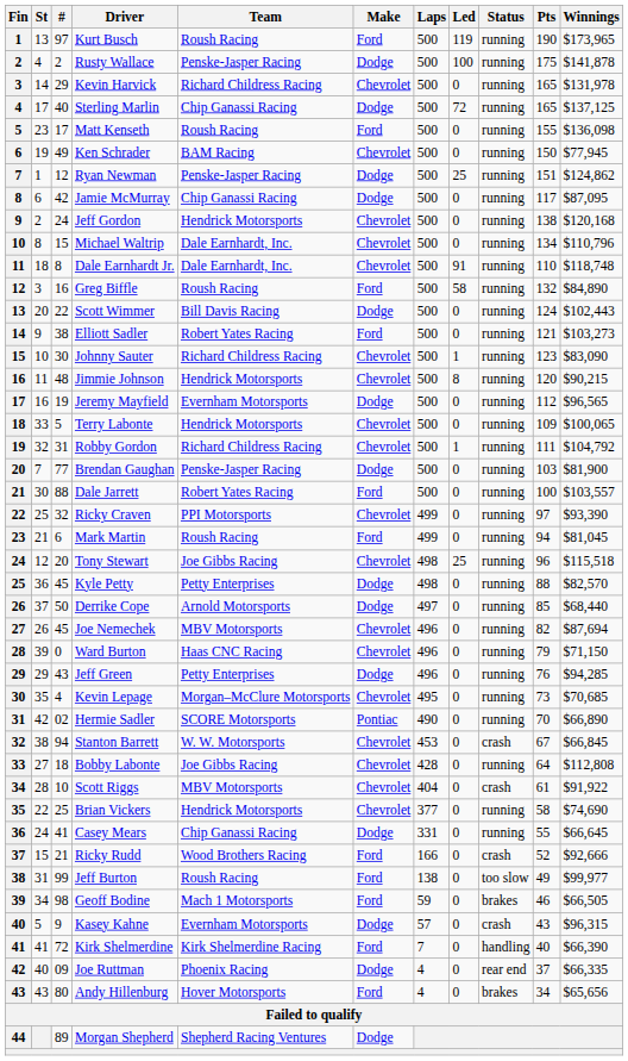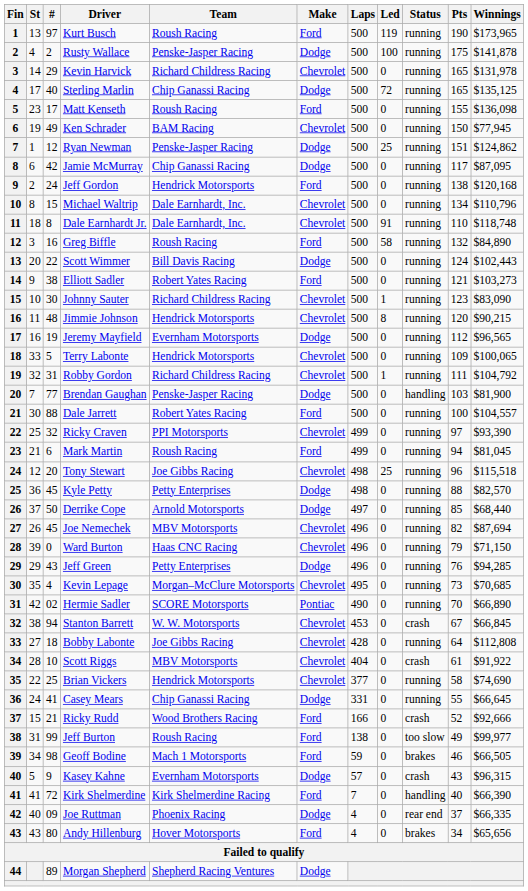 <table class="wikitable" style="font-size:95%">
 <tr>
 <th>Fin</th>
 <th>St</th>
 <th>#</th>
 <th>Driver</th>
 <th>Team</th>
 <th>Make</th>
 <th>Laps</th>
 <th>Led</th>
 <th>Status</th>
 <th>Pts</th>
 <th>Winnings</th>
 </tr>
 <tr>
 <th>1</th>
 <td>13</td>
 <td>97</td>
 <td><a href='#'>Kurt Busch</a></td>
 <td><a href='#'>Roush Racing</a></td>
 <td><a href='#'>Ford</a></td>
 <td>500</td>
 <td>119</td>
 <td>running</td>
 <td>190</td>
 <td>$173,965</td>
 </tr>
 <tr>
 <th>2</th>
 <td>4</td>
 <td>2</td>
 <td><a href='#'>Rusty Wallace</a></td>
 <td><a href='#'>Penske-Jasper Racing</a></td>
 <td><a href='#'>Dodge</a></td>
 <td>500</td>
 <td>100</td>
 <td>running</td>
 <td>175</td>
 <td>$141,878</td>
 </tr>
 <tr>
 <th>3</th>
 <td>14</td>
 <td>29</td>
 <td><a href='#'>Kevin Harvick</a></td>
 <td><a href='#'>Richard Childress Racing</a></td>
 <td><a href='#'>Chevrolet</a></td>
 <td>500</td>
 <td>0</td>
 <td>running</td>
 <td>165</td>
 <td>$131,978</td>
 </tr>
 <tr>
 <th>4</th>
 <td>17</td>
 <td>40</td>
 <td><a href='#'>Sterling Marlin</a></td>
 <td><a href='#'>Chip Ganassi Racing</a></td>
 <td><a href='#'>Dodge</a></td>
 <td>500</td>
 <td>72</td>
 <td>running</td>
 <td>165</td>
-<td>$137,125</td>
+<td>$135,125</td>
 </tr>
 <tr>
 <th>5</th>
 <td>23</td>
 <td>17</td>
 <td><a href='#'>Matt Kenseth</a></td>
 <td><a href='#'>Roush Racing</a></td>
 <td><a href='#'>Ford</a></td>
 <td>500</td>
 <td>0</td>
 <td>running</td>
 <td>155</td>
 <td>$136,098</td>
 </tr>
 <tr>
 <th>6</th>
 <td>19</td>
 <td>49</td>
 <td><a href='#'>Ken Schrader</a></td>
 <td><a href='#'>BAM Racing</a></td>
 <td><a href='#'>Chevrolet</a></td>
 <td>500</td>
 <td>0</td>
 <td>running</td>
 <td>150</td>
 <td>$77,945</td>
 </tr>
 <tr>
 <th>7</th>
 <td>1</td>
 <td>12</td>
 <td><a href='#'>Ryan Newman</a></td>
 <td><a href='#'>Penske-Jasper Racing</a></td>
 <td><a href='#'>Dodge</a></td>
 <td>500</td>
 <td>25</td>
 <td>running</td>
 <td>151</td>
 <td>$124,862</td>
 </tr>
 <tr>
 <th>8</th>
 <td>6</td>
 <td>42</td>
 <td><a href='#'>Jamie McMurray</a></td>
 <td><a href='#'>Chip Ganassi Racing</a></td>
 <td><a href='#'>Dodge</a></td>
 <td>500</td>
 <td>0</td>
 <td>running</td>
 <td>117</td>
 <td>$87,095</td>
 </tr>
 <tr>
 <th>9</th>
 <td>2</td>
 <td>24</td>
 <td><a href='#'>Jeff Gordon</a></td>
 <td><a href='#'>Hendrick Motorsports</a></td>
-<td><a href='#'>Chevrolet</a></td>
+<td><a href='#'>Ford</a></td>
 <td>500</td>
 <td>0</td>
 <td>running</td>
 <td>138</td>
 <td>$120,168</td>
 </tr>
 <tr>
 <th>10</th>
 <td>8</td>
 <td>15</td>
 <td><a href='#'>Michael Waltrip</a></td>
 <td><a href='#'>Dale Earnhardt, Inc.</a></td>
 <td><a href='#'>Chevrolet</a></td>
 <td>500</td>
 <td>0</td>
 <td>running</td>
 <td>134</td>
 <td>$110,796</td>
 </tr>
 <tr>
 <th>11</th>
 <td>18</td>
 <td>8</td>
 <td><a href='#'>Dale Earnhardt Jr.</a></td>
 <td><a href='#'>Dale Earnhardt, Inc.</a></td>
 <td><a href='#'>Chevrolet</a></td>
 <td>500</td>
 <td>91</td>
 <td>running</td>
 <td>110</td>
 <td>$118,748</td>
 </tr>
 <tr>
 <th>12</th>
 <td>3</td>
 <td>16</td>
 <td><a href='#'>Greg Biffle</a></td>
 <td><a href='#'>Roush Racing</a></td>
 <td><a href='#'>Ford</a></td>
 <td>500</td>
 <td>58</td>
 <td>running</td>
 <td>132</td>
 <td>$84,890</td>
 </tr>
 <tr>
 <th>13</th>
 <td>20</td>
 <td>22</td>
 <td><a href='#'>Scott Wimmer</a></td>
 <td><a href='#'>Bill Davis Racing</a></td>
 <td><a href='#'>Dodge</a></td>
 <td>500</td>
 <td>0</td>
 <td>running</td>
 <td>124</td>
 <td>$102,443</td>
 </tr>
 <tr>
 <th>14</th>
 <td>9</td>
 <td>38</td>
 <td><a href='#'>Elliott Sadler</a></td>
 <td><a href='#'>Robert Yates Racing</a></td>
 <td><a href='#'>Ford</a></td>
 <td>500</td>
 <td>0</td>
 <td>running</td>
 <td>121</td>
 <td>$103,273</td>
 </tr>
 <tr>
 <th>15</th>
 <td>10</td>
 <td>30</td>
 <td><a href='#'>Johnny Sauter</a></td>
 <td><a href='#'>Richard Childress Racing</a></td>
 <td><a href='#'>Chevrolet</a></td>
 <td>500</td>
 <td>1</td>
 <td>running</td>
 <td>123</td>
 <td>$83,090</td>
 </tr>
 <tr>
 <th>16</th>
 <td>11</td>
 <td>48</td>
 <td><a href='#'>Jimmie Johnson</a></td>
 <td><a href='#'>Hendrick Motorsports</a></td>
 <td><a href='#'>Chevrolet</a></td>
 <td>500</td>
 <td>8</td>
 <td>running</td>
 <td>120</td>
 <td>$90,215</td>
 </tr>
 <tr>
 <th>17</th>
 <td>16</td>
 <td>19</td>
 <td><a href='#'>Jeremy Mayfield</a></td>
 <td><a href='#'>Evernham Motorsports</a></td>
 <td><a href='#'>Dodge</a></td>
 <td>500</td>
 <td>0</td>
 <td>running</td>
 <td>112</td>
 <td>$96,565</td>
 </tr>
 <tr>
 <th>18</th>
 <td>33</td>
 <td>5</td>
 <td><a href='#'>Terry Labonte</a></td>
 <td><a href='#'>Hendrick Motorsports</a></td>
 <td><a href='#'>Chevrolet</a></td>
 <td>500</td>
 <td>0</td>
 <td>running</td>
 <td>109</td>
 <td>$100,065</td>
 </tr>
 <tr>
 <th>19</th>
 <td>32</td>
 <td>31</td>
 <td><a href='#'>Robby Gordon</a></td>
 <td><a href='#'>Richard Childress Racing</a></td>
 <td><a href='#'>Chevrolet</a></td>
 <td>500</td>
 <td>1</td>
 <td>running</td>
 <td>111</td>
 <td>$104,792</td>
 </tr>
 <tr>
 <th>20</th>
 <td>7</td>
 <td>77</td>
 <td><a href='#'>Brendan Gaughan</a></td>
 <td><a href='#'>Penske-Jasper Racing</a></td>
 <td><a href='#'>Dodge</a></td>
 <td>500</td>
 <td>0</td>
-<td>running</td>
+<td>handling</td>
 <td>103</td>
 <td>$81,900</td>
 </tr>
 <tr>
 <th>21</th>
 <td>30</td>
 <td>88</td>
 <td><a href='#'>Dale Jarrett</a></td>
 <td><a href='#'>Robert Yates Racing</a></td>
 <td><a href='#'>Ford</a></td>
 <td>500</td>
 <td>0</td>
 <td>running</td>
 <td>100</td>
-<td>$103,557</td>
+<td>$104,557</td>
 </tr>
 <tr>
 <th>22</th>
 <td>25</td>
 <td>32</td>
 <td><a href='#'>Ricky Craven</a></td>
 <td><a href='#'>PPI Motorsports</a></td>
 <td><a href='#'>Chevrolet</a></td>
 <td>499</td>
 <td>0</td>
 <td>running</td>
 <td>97</td>
 <td>$93,390</td>
 </tr>
 <tr>
 <th>23</th>
 <td>21</td>
 <td>6</td>
 <td><a href='#'>Mark Martin</a></td>
 <td><a href='#'>Roush Racing</a></td>
 <td><a href='#'>Ford</a></td>
 <td>499</td>
 <td>0</td>
 <td>running</td>
 <td>94</td>
 <td>$81,045</td>
 </tr>
 <tr>
 <th>24</th>
 <td>12</td>
 <td>20</td>
 <td><a href='#'>Tony Stewart</a></td>
 <td><a href='#'>Joe Gibbs Racing</a></td>
 <td><a href='#'>Chevrolet</a></td>
 <td>498</td>
 <td>25</td>
 <td>running</td>
 <td>96</td>
 <td>$115,518</td>
 </tr>
 <tr>
 <th>25</th>
 <td>36</td>
 <td>45</td>
 <td><a href='#'>Kyle Petty</a></td>
 <td><a href='#'>Petty Enterprises</a></td>
 <td><a href='#'>Dodge</a></td>
 <td>498</td>
 <td>0</td>
 <td>running</td>
 <td>88</td>
 <td>$82,570</td>
 </tr>
 <tr>
 <th>26</th>
 <td>37</td>
 <td>50</td>
 <td><a href='#'>Derrike Cope</a></td>
 <td><a href='#'>Arnold Motorsports</a></td>
 <td><a href='#'>Dodge</a></td>
 <td>497</td>
 <td>0</td>
 <td>running</td>
 <td>85</td>
 <td>$68,440</td>
 </tr>
 <tr>
 <th>27</th>
 <td>26</td>
 <td>45</td>
 <td><a href='#'>Joe Nemechek</a></td>
 <td><a href='#'>MBV Motorsports</a></td>
 <td><a href='#'>Chevrolet</a></td>
 <td>496</td>
 <td>0</td>
 <td>running</td>
 <td>82</td>
 <td>$87,694</td>
 </tr>
 <tr>
 <th>28</th>
 <td>39</td>
 <td>0</td>
 <td><a href='#'>Ward Burton</a></td>
 <td><a href='#'>Haas CNC Racing</a></td>
 <td><a href='#'>Chevrolet</a></td>
 <td>496</td>
 <td>0</td>
 <td>running</td>
 <td>79</td>
 <td>$71,150</td>
 </tr>
 <tr>
 <th>29</th>
 <td>29</td>
 <td>43</td>
 <td><a href='#'>Jeff Green</a></td>
 <td><a href='#'>Petty Enterprises</a></td>
 <td><a href='#'>Dodge</a></td>
 <td>496</td>
 <td>0</td>
 <td>running</td>
 <td>76</td>
 <td>$94,285</td>
 </tr>
 <tr>
 <th>30</th>
 <td>35</td>
 <td>4</td>
 <td><a href='#'>Kevin Lepage</a></td>
 <td><a href='#'>Morgan–McClure Motorsports</a></td>
 <td><a href='#'>Chevrolet</a></td>
 <td>495</td>
 <td>0</td>
 <td>running</td>
 <td>73</td>
 <td>$70,685</td>
 </tr>
 <tr>
 <th>31</th>
 <td>42</td>
 <td>02</td>
 <td><a href='#'>Hermie Sadler</a></td>
 <td><a href='#'>SCORE Motorsports</a></td>
 <td><a href='#'>Pontiac</a></td>
 <td>490</td>
 <td>0</td>
 <td>running</td>
 <td>70</td>
 <td>$66,890</td>
 </tr>
 <tr>
 <th>32</th>
 <td>38</td>
 <td>94</td>
 <td><a href='#'>Stanton Barrett</a></td>
 <td><a href='#'>W. W. Motorsports</a></td>
 <td><a href='#'>Chevrolet</a></td>
 <td>453</td>
 <td>0</td>
 <td>crash</td>
 <td>67</td>
 <td>$66,845</td>
 </tr>
 <tr>
 <th>33</th>
 <td>27</td>
 <td>18</td>
 <td><a href='#'>Bobby Labonte</a></td>
 <td><a href='#'>Joe Gibbs Racing</a></td>
 <td><a href='#'>Chevrolet</a></td>
 <td>428</td>
 <td>0</td>
 <td>running</td>
 <td>64</td>
 <td>$112,808</td>
 </tr>
 <tr>
 <th>34</th>
 <td>28</td>
 <td>10</td>
 <td><a href='#'>Scott Riggs</a></td>
 <td><a href='#'>MBV Motorsports</a></td>
 <td><a href='#'>Chevrolet</a></td>
 <td>404</td>
 <td>0</td>
 <td>crash</td>
 <td>61</td>
 <td>$91,922</td>
 </tr>
 <tr>
 <th>35</th>
 <td>22</td>
 <td>25</td>
 <td><a href='#'>Brian Vickers</a></td>
 <td><a href='#'>Hendrick Motorsports</a></td>
 <td><a href='#'>Chevrolet</a></td>
 <td>377</td>
 <td>0</td>
 <td>running</td>
 <td>58</td>
 <td>$74,690</td>
 </tr>
 <tr>
 <th>36</th>
 <td>24</td>
 <td>41</td>
 <td><a href='#'>Casey Mears</a></td>
 <td><a href='#'>Chip Ganassi Racing</a></td>
 <td><a href='#'>Dodge</a></td>
 <td>331</td>
 <td>0</td>
 <td>running</td>
 <td>55</td>
 <td>$66,645</td>
 </tr>
 <tr>
 <th>37</th>
 <td>15</td>
 <td>21</td>
 <td><a href='#'>Ricky Rudd</a></td>
 <td><a href='#'>Wood Brothers Racing</a></td>
 <td><a href='#'>Ford</a></td>
 <td>166</td>
 <td>0</td>
 <td>crash</td>
 <td>52</td>
 <td>$92,666</td>
 </tr>
 <tr>
 <th>38</th>
 <td>31</td>
 <td>99</td>
 <td><a href='#'>Jeff Burton</a></td>
 <td><a href='#'>Roush Racing</a></td>
 <td><a href='#'>Ford</a></td>
 <td>138</td>
 <td>0</td>
 <td>too slow</td>
 <td>49</td>
 <td>$99,977</td>
 </tr>
 <tr>
 <th>39</th>
 <td>34</td>
 <td>98</td>
 <td><a href='#'>Geoff Bodine</a></td>
 <td><a href='#'>Mach 1 Motorsports</a></td>
 <td><a href='#'>Ford</a></td>
 <td>59</td>
 <td>0</td>
 <td>brakes</td>
 <td>46</td>
 <td>$66,505</td>
 </tr>
 <tr>
 <th>40</th>
 <td>5</td>
 <td>9</td>
 <td><a href='#'>Kasey Kahne</a></td>
 <td><a href='#'>Evernham Motorsports</a></td>
 <td><a href='#'>Dodge</a></td>
 <td>57</td>
 <td>0</td>
 <td>crash</td>
 <td>43</td>
 <td>$96,315</td>
 </tr>
 <tr>
 <th>41</th>
 <td>41</td>
 <td>72</td>
 <td><a href='#'>Kirk Shelmerdine</a></td>
 <td><a href='#'>Kirk Shelmerdine Racing</a></td>
 <td><a href='#'>Ford</a></td>
 <td>7</td>
 <td>0</td>
 <td>handling</td>
 <td>40</td>
 <td>$66,390</td>
 </tr>
 <tr>
 <th>42</th>
 <td>40</td>
 <td>09</td>
 <td><a href='#'>Joe Ruttman</a></td>
 <td><a href='#'>Phoenix Racing</a></td>
 <td><a href='#'>Dodge</a></td>
 <td>4</td>
 <td>0</td>
 <td>rear end</td>
 <td>37</td>
 <td>$66,335</td>
 </tr>
 <tr>
 <th>43</th>
 <td>43</td>
 <td>80</td>
 <td><a href='#'>Andy Hillenburg</a></td>
 <td><a href='#'>Hover Motorsports</a></td>
 <td><a href='#'>Ford</a></td>
 <td>4</td>
 <td>0</td>
 <td>brakes</td>
 <td>34</td>
 <td>$65,656</td>
 </tr>
 <tr>
 <th colspan="11">Failed to qualify</th>
 </tr>
 <tr>
 <th>44</th>
 <th></th>
 <td>89</td>
 <td><a href='#'>Morgan Shepherd</a></td>
 <td><a href='#'>Shepherd Racing Ventures</a></td>
 <td><a href='#'>Dodge</a></td>
 <th colspan="5"></th>
 </tr>
 <tr>
 <th colspan="11"></th>
 </tr>
 </table>
